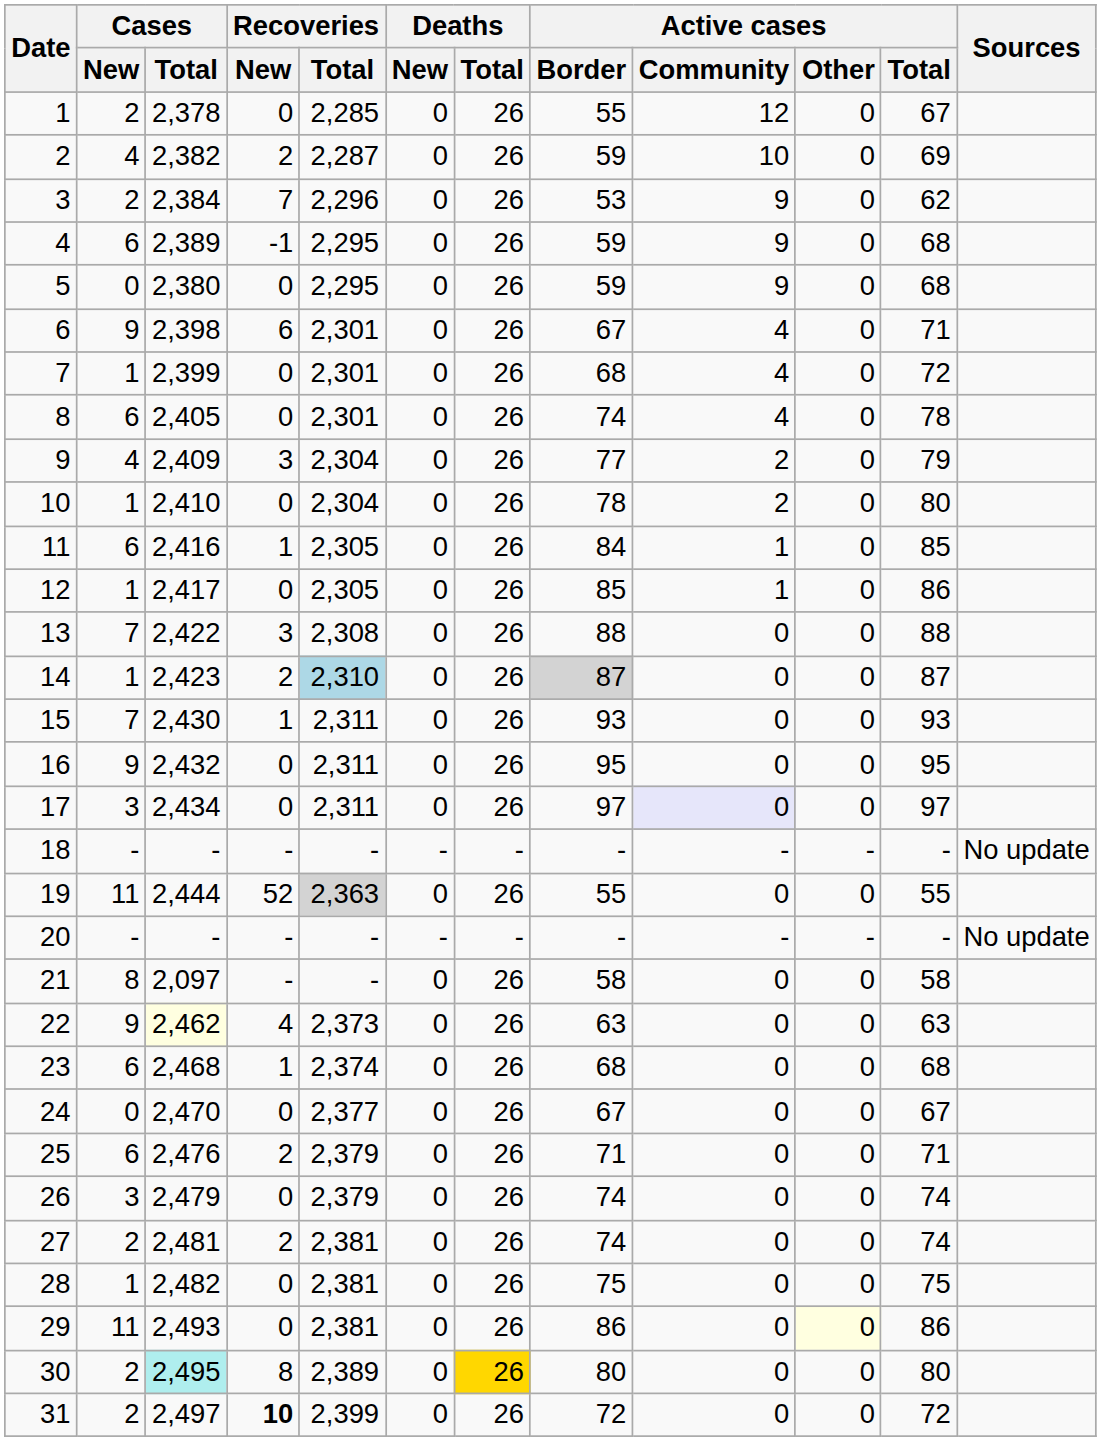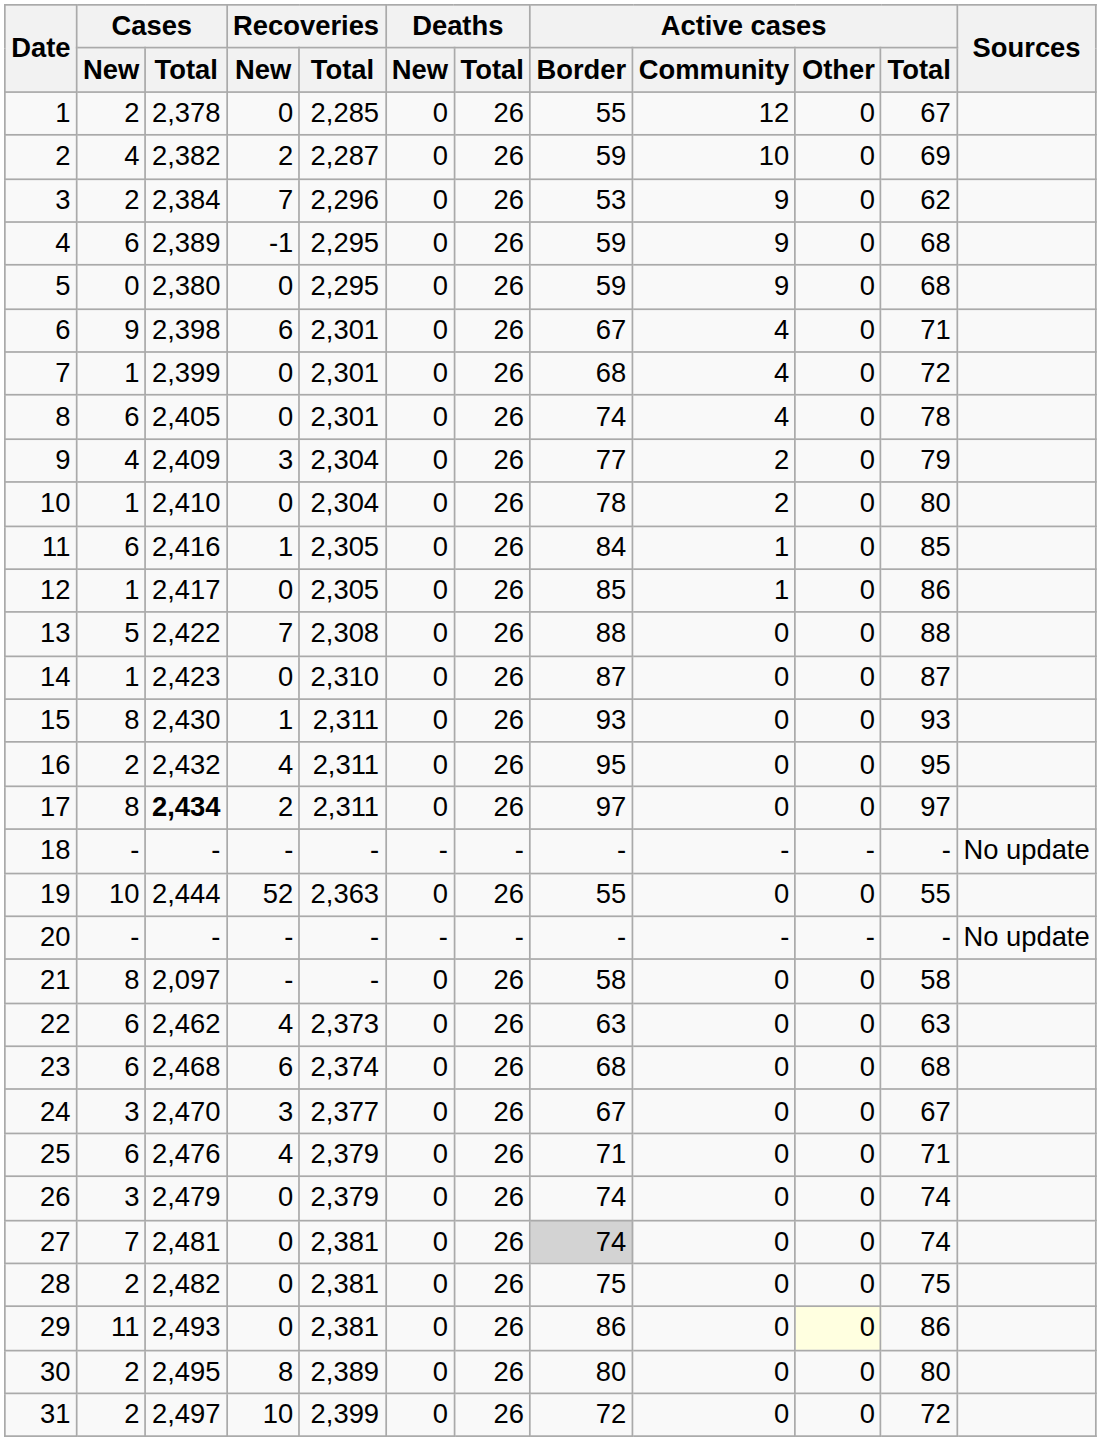 <table class="wikitable sortable mw-collapsible mw-collapsed sticky-header-multi sort-under" style="text-align:right;">
 <tr>
 <th rowspan=2>Date</th>
 <th colspan=2>Cases</th>
 <th colspan=2>Recoveries</th>
 <th colspan=2>Deaths</th>
 <th colspan=4>Active cases</th>
 <th rowspan=2 class="unsortable">Sources</th>
 </tr>
 <tr>
 <th>New</th>
 <th>Total</th>
 <th>New</th>
 <th>Total</th>
 <th>New</th>
 <th>Total</th>
 <th>Border</th>
 <th>Community</th>
 <th>Other</th>
 <th>Total</th>
 </tr>
 <tr>
 <td>1</td>
 <td>2</td>
 <td>2,378</td>
 <td>0</td>
 <td>2,285</td>
 <td>0</td>
 <td>26</td>
 <td>55</td>
 <td>12</td>
 <td>0</td>
 <td>67</td>
 <td></td>
 </tr>
 <tr>
 <td>2</td>
 <td>4</td>
 <td>2,382</td>
 <td>2</td>
 <td>2,287</td>
 <td>0</td>
 <td>26</td>
 <td>59</td>
 <td>10</td>
 <td>0</td>
 <td>69</td>
 <td></td>
 </tr>
 <tr>
 <td>3</td>
 <td>2</td>
 <td>2,384</td>
 <td>7</td>
 <td>2,296</td>
 <td>0</td>
 <td>26</td>
 <td>53</td>
 <td>9</td>
 <td>0</td>
 <td>62</td>
 <td></td>
 </tr>
 <tr>
 <td>4</td>
 <td>6</td>
 <td>2,389</td>
 <td>-1</td>
 <td>2,295</td>
 <td>0</td>
 <td>26</td>
 <td>59</td>
 <td>9</td>
 <td>0</td>
 <td>68</td>
 <td></td>
 </tr>
 <tr>
 <td>5</td>
 <td>0</td>
 <td>2,380</td>
 <td>0</td>
 <td>2,295</td>
 <td>0</td>
 <td>26</td>
 <td>59</td>
 <td>9</td>
 <td>0</td>
 <td>68</td>
 <td></td>
 </tr>
 <tr>
 <td>6</td>
 <td>9</td>
 <td>2,398</td>
 <td>6</td>
 <td>2,301</td>
 <td>0</td>
 <td>26</td>
 <td>67</td>
 <td>4</td>
 <td>0</td>
 <td>71</td>
 <td></td>
 </tr>
 <tr>
 <td>7</td>
 <td>1</td>
 <td>2,399</td>
 <td>0</td>
 <td>2,301</td>
 <td>0</td>
 <td>26</td>
 <td>68</td>
 <td>4</td>
 <td>0</td>
 <td>72</td>
 <td></td>
 </tr>
 <tr>
 <td>8</td>
 <td>6</td>
 <td>2,405</td>
 <td>0</td>
 <td>2,301</td>
 <td>0</td>
 <td>26</td>
 <td>74</td>
 <td>4</td>
 <td>0</td>
 <td>78</td>
 <td></td>
 </tr>
 <tr>
 <td>9</td>
 <td>4</td>
 <td>2,409</td>
 <td>3</td>
 <td>2,304</td>
 <td>0</td>
 <td>26</td>
 <td>77</td>
 <td>2</td>
 <td>0</td>
 <td>79</td>
 <td></td>
 </tr>
 <tr>
 <td>10</td>
 <td>1</td>
 <td>2,410</td>
 <td>0</td>
 <td>2,304</td>
 <td>0</td>
 <td>26</td>
 <td>78</td>
 <td>2</td>
 <td>0</td>
 <td>80</td>
 <td></td>
 </tr>
 <tr>
 <td>11</td>
 <td>6</td>
 <td>2,416</td>
 <td>1</td>
 <td>2,305</td>
 <td>0</td>
 <td>26</td>
 <td>84</td>
 <td>1</td>
 <td>0</td>
 <td>85</td>
 <td></td>
 </tr>
 <tr>
 <td>12</td>
 <td>1</td>
 <td>2,417</td>
 <td>0</td>
 <td>2,305</td>
 <td>0</td>
 <td>26</td>
 <td>85</td>
 <td>1</td>
 <td>0</td>
 <td>86</td>
 <td></td>
 </tr>
 <tr>
 <td>13</td>
+<td>5</td>
+<td>2,422</td>
 <td>7</td>
-<td>2,422</td>
-<td>3</td>
 <td>2,308</td>
 <td>0</td>
 <td>26</td>
 <td>88</td>
 <td>0</td>
 <td>0</td>
 <td>88</td>
 <td></td>
 </tr>
 <tr>
 <td>14</td>
 <td>1</td>
 <td>2,423</td>
-<td>2</td>
-<td style="background: lightblue;">2,310</td>
+<td>0</td>
+<td>2,310</td>
 <td>0</td>
 <td>26</td>
-<td style="background: lightgrey;">87</td>
+<td>87</td>
 <td>0</td>
 <td>0</td>
 <td>87</td>
 <td></td>
 </tr>
 <tr>
 <td>15</td>
-<td>7</td>
+<td>8</td>
 <td>2,430</td>
 <td>1</td>
 <td>2,311</td>
 <td>0</td>
 <td>26</td>
 <td>93</td>
 <td>0</td>
 <td>0</td>
 <td>93</td>
 <td></td>
 </tr>
 <tr>
 <td>16</td>
-<td>9</td>
+<td>2</td>
 <td>2,432</td>
-<td>0</td>
+<td>4</td>
 <td>2,311</td>
 <td>0</td>
 <td>26</td>
 <td>95</td>
 <td>0</td>
 <td>0</td>
 <td>95</td>
 <td></td>
 </tr>
 <tr>
 <td>17</td>
-<td>3</td>
-<td>2,434</td>
-<td>0</td>
+<td>8</td>
+<td><strong>2,434</strong></td>
+<td>2</td>
 <td>2,311</td>
 <td>0</td>
 <td>26</td>
 <td>97</td>
-<td style="background: lavender;">0</td>
+<td>0</td>
 <td>0</td>
 <td>97</td>
 <td></td>
 </tr>
 <tr>
 <td>18</td>
 <td>-</td>
 <td>-</td>
 <td>-</td>
 <td>-</td>
 <td>-</td>
 <td>-</td>
 <td>-</td>
 <td>-</td>
 <td>-</td>
 <td>-</td>
 <td>No update</td>
 </tr>
 <tr>
 <td>19</td>
-<td>11</td>
+<td>10</td>
 <td>2,444</td>
 <td>52</td>
-<td style="background: lightgrey;">2,363</td>
+<td>2,363</td>
 <td>0</td>
 <td>26</td>
 <td>55</td>
 <td>0</td>
 <td>0</td>
 <td>55</td>
 <td></td>
 </tr>
 <tr>
 <td>20</td>
 <td>-</td>
 <td>-</td>
 <td>-</td>
 <td>-</td>
 <td>-</td>
 <td>-</td>
 <td>-</td>
 <td>-</td>
 <td>-</td>
 <td>-</td>
 <td>No update</td>
 </tr>
 <tr>
 <td>21</td>
 <td>8</td>
 <td>2,097</td>
 <td>-</td>
 <td>-</td>
 <td>0</td>
 <td>26</td>
 <td>58</td>
 <td>0</td>
 <td>0</td>
 <td>58</td>
 <td></td>
 </tr>
 <tr>
 <td>22</td>
-<td>9</td>
-<td style="background: lightyellow;">2,462</td>
+<td>6</td>
+<td>2,462</td>
 <td>4</td>
 <td>2,373</td>
 <td>0</td>
 <td>26</td>
 <td>63</td>
 <td>0</td>
 <td>0</td>
 <td>63</td>
 <td></td>
 </tr>
 <tr>
 <td>23</td>
 <td>6</td>
 <td>2,468</td>
-<td>1</td>
+<td>6</td>
 <td>2,374</td>
 <td>0</td>
 <td>26</td>
 <td>68</td>
 <td>0</td>
 <td>0</td>
 <td>68</td>
 <td></td>
 </tr>
 <tr>
 <td>24</td>
-<td>0</td>
+<td>3</td>
 <td>2,470</td>
-<td>0</td>
+<td>3</td>
 <td>2,377</td>
 <td>0</td>
 <td>26</td>
 <td>67</td>
 <td>0</td>
 <td>0</td>
 <td>67</td>
 <td></td>
 </tr>
 <tr>
 <td>25</td>
 <td>6</td>
 <td>2,476</td>
-<td>2</td>
+<td>4</td>
 <td>2,379</td>
 <td>0</td>
 <td>26</td>
 <td>71</td>
 <td>0</td>
 <td>0</td>
 <td>71</td>
 <td></td>
 </tr>
 <tr>
 <td>26</td>
 <td>3</td>
 <td>2,479</td>
 <td>0</td>
 <td>2,379</td>
 <td>0</td>
 <td>26</td>
 <td>74</td>
 <td>0</td>
 <td>0</td>
 <td>74</td>
 <td></td>
 </tr>
 <tr>
 <td>27</td>
-<td>2</td>
+<td>7</td>
 <td>2,481</td>
-<td>2</td>
+<td>0</td>
 <td>2,381</td>
 <td>0</td>
 <td>26</td>
-<td>74</td>
+<td style="background: lightgrey;">74</td>
 <td>0</td>
 <td>0</td>
 <td>74</td>
 <td></td>
 </tr>
 <tr>
 <td>28</td>
-<td>1</td>
+<td>2</td>
 <td>2,482</td>
 <td>0</td>
 <td>2,381</td>
 <td>0</td>
 <td>26</td>
 <td>75</td>
 <td>0</td>
 <td>0</td>
 <td>75</td>
 <td></td>
 </tr>
 <tr>
 <td>29</td>
 <td>11</td>
 <td>2,493</td>
 <td>0</td>
 <td>2,381</td>
 <td>0</td>
 <td>26</td>
 <td>86</td>
 <td>0</td>
 <td style="background: lightyellow;">0</td>
 <td>86</td>
 <td></td>
 </tr>
 <tr>
 <td>30</td>
 <td>2</td>
-<td style="background: paleturquoise;">2,495</td>
+<td>2,495</td>
 <td>8</td>
 <td>2,389</td>
 <td>0</td>
-<td style="background: gold;">26</td>
+<td>26</td>
 <td>80</td>
 <td>0</td>
 <td>0</td>
 <td>80</td>
 <td></td>
 </tr>
 <tr>
 <td>31</td>
 <td>2</td>
 <td>2,497</td>
-<td><strong>10</strong></td>
+<td>10</td>
 <td>2,399</td>
 <td>0</td>
 <td>26</td>
 <td>72</td>
 <td>0</td>
 <td>0</td>
 <td>72</td>
 <td></td>
 </tr>
 </table>
